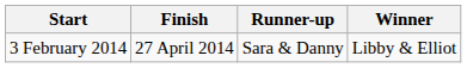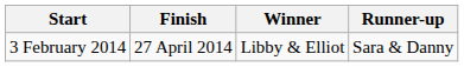 <table class="wikitable">
 <tr>
 <th>Start</th>
 <th>Finish</th>
+<th>Winner</th>
 <th>Runner-up</th>
-<th>Winner</th>
 </tr>
 <tr>
 <td>3 February 2014</td>
 <td>27 April 2014</td>
+<td>Libby & Elliot</td>
 <td>Sara & Danny</td>
-<td>Libby & Elliot</td>
 </tr>
 </table>
